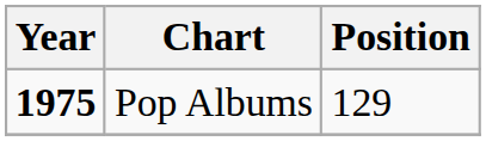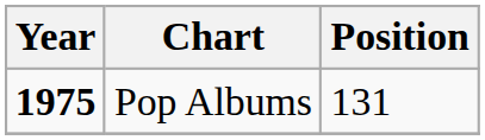 <table class="wikitable">
 <tr>
 <th align="left">Year</th>
 <th align="left">Chart</th>
 <th align="left">Position</th>
 </tr>
 <tr>
 <td align="left"><strong>1975</strong></td>
 <td align="left">Pop Albums</td>
-<td align="left">129</td>
+<td align="left">131</td>
 </tr>
 <tr>
 </tr>
 </table>
